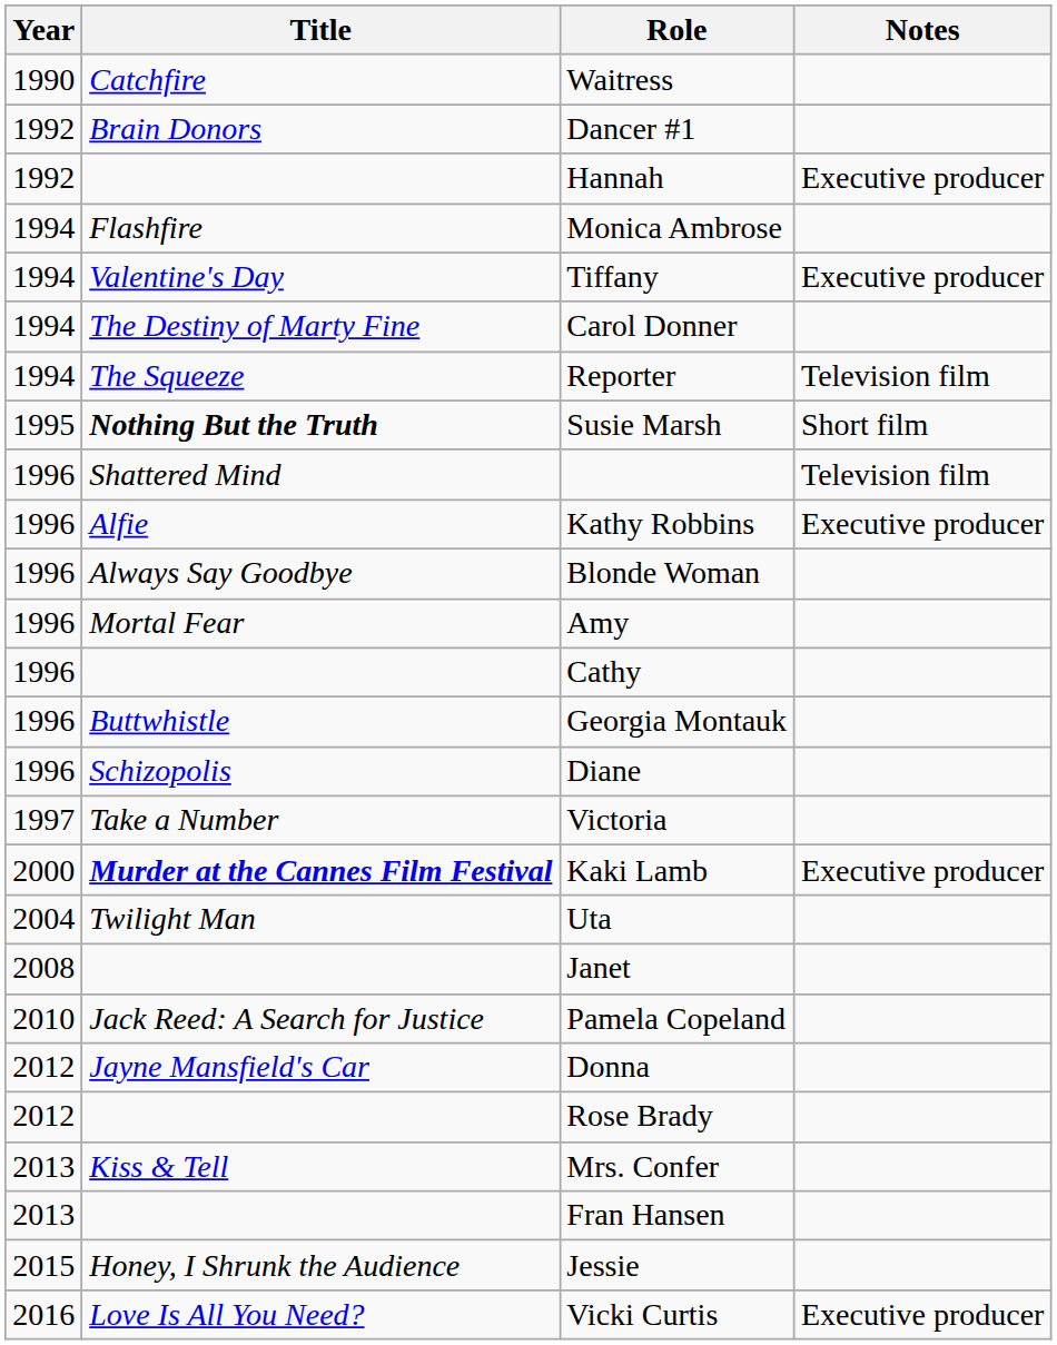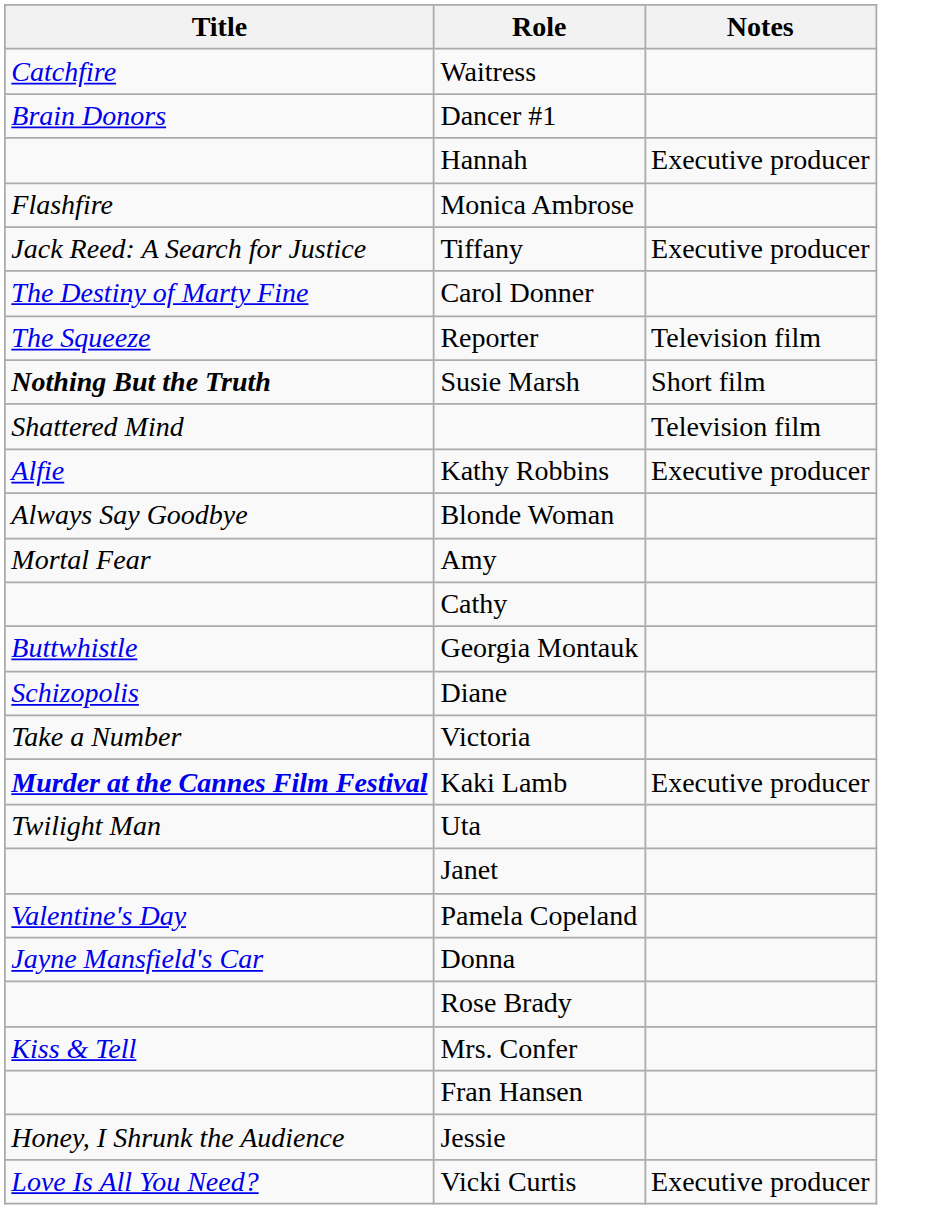 <table class="wikitable sortable">
 <tr>
-<th>Year</th>
 <th>Title</th>
 <th>Role</th>
 <th class="unsortable">Notes</th>
 </tr>
 <tr>
-<td>1990</td>
 <td><em><a href='#'>Catchfire</a></em></td>
 <td>Waitress</td>
 <td></td>
 </tr>
 <tr>
-<td>1992</td>
 <td><em><a href='#'>Brain Donors</a></em></td>
 <td>Dancer #1</td>
 <td></td>
 </tr>
 <tr>
-<td>1992</td>
 <td><em></em></td>
 <td>Hannah</td>
 <td>Executive producer</td>
 </tr>
 <tr>
-<td>1994</td>
 <td><em>Flashfire</em></td>
 <td>Monica Ambrose</td>
 <td></td>
 </tr>
 <tr>
-<td>1994</td>
-<td><em><a href='#'>Valentine's Day</a></em></td>
+<td><em>Jack Reed: A Search for Justice</em></td>
 <td>Tiffany</td>
 <td>Executive producer</td>
 </tr>
 <tr>
-<td>1994</td>
 <td><em><a href='#'>The Destiny of Marty Fine</a></em></td>
 <td>Carol Donner</td>
 <td></td>
 </tr>
 <tr>
-<td>1994</td>
 <td><em><a href='#'>The Squeeze</a></em></td>
 <td>Reporter</td>
 <td>Television film</td>
 </tr>
 <tr>
-<td>1995</td>
 <td><strong><em>Nothing But the Truth</em></strong></td>
 <td>Susie Marsh</td>
 <td>Short film</td>
 </tr>
 <tr>
-<td>1996</td>
 <td><em>Shattered Mind</em></td>
 <td></td>
 <td>Television film</td>
 </tr>
 <tr>
-<td>1996</td>
 <td><em><a href='#'>Alfie</a></em></td>
 <td>Kathy Robbins</td>
 <td>Executive producer</td>
 </tr>
 <tr>
-<td>1996</td>
 <td><em>Always Say Goodbye</em></td>
 <td>Blonde Woman</td>
 <td></td>
 </tr>
 <tr>
-<td>1996</td>
 <td><em>Mortal Fear</em></td>
 <td>Amy</td>
 <td></td>
 </tr>
 <tr>
-<td>1996</td>
 <td><em></em></td>
 <td>Cathy</td>
 <td></td>
 </tr>
 <tr>
-<td>1996</td>
 <td><em><a href='#'>Buttwhistle</a></em></td>
 <td>Georgia Montauk</td>
 <td></td>
 </tr>
 <tr>
-<td>1996</td>
 <td><em><a href='#'>Schizopolis</a></em></td>
 <td>Diane</td>
 <td></td>
 </tr>
 <tr>
-<td>1997</td>
 <td><em>Take a Number</em></td>
 <td>Victoria</td>
 <td></td>
 </tr>
 <tr>
-<td>2000</td>
 <td><strong><em><a href='#'>Murder at the Cannes Film Festival</a></em></strong></td>
 <td>Kaki Lamb</td>
 <td>Executive producer</td>
 </tr>
 <tr>
-<td>2004</td>
 <td><em>Twilight Man</em></td>
 <td>Uta</td>
 <td></td>
 </tr>
 <tr>
-<td>2008</td>
 <td><em></em></td>
 <td>Janet</td>
 <td></td>
 </tr>
 <tr>
-<td>2010</td>
-<td><em>Jack Reed: A Search for Justice</em></td>
+<td><em><a href='#'>Valentine's Day</a></em></td>
 <td>Pamela Copeland</td>
 <td></td>
 </tr>
 <tr>
-<td>2012</td>
 <td><em><a href='#'>Jayne Mansfield's Car</a></em></td>
 <td>Donna</td>
 <td></td>
 </tr>
 <tr>
-<td>2012</td>
 <td><em></em></td>
 <td>Rose Brady</td>
 <td></td>
 </tr>
 <tr>
-<td>2013</td>
 <td><em><a href='#'>Kiss & Tell</a></em></td>
 <td>Mrs. Confer</td>
 <td></td>
 </tr>
 <tr>
-<td>2013</td>
 <td><em></em></td>
 <td>Fran Hansen</td>
 <td></td>
 </tr>
 <tr>
-<td>2015</td>
 <td><em>Honey, I Shrunk the Audience</em></td>
 <td>Jessie</td>
 <td></td>
 </tr>
 <tr>
-<td>2016</td>
 <td><em><a href='#'>Love Is All You Need?</a></em></td>
 <td>Vicki Curtis</td>
 <td>Executive producer</td>
 </tr>
 </table>
